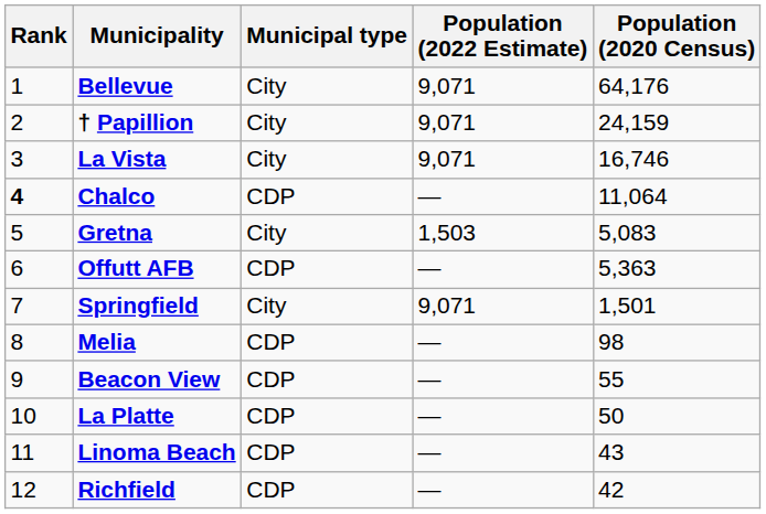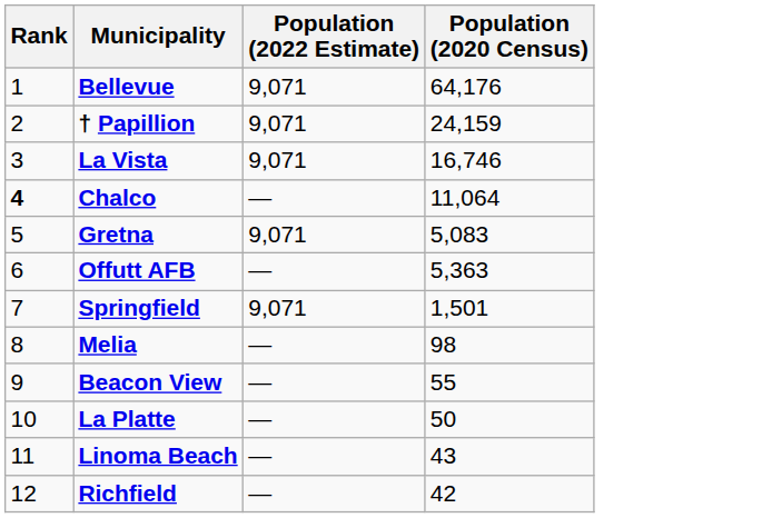 <table class="wikitable sortable">
 <tr>
 <th>Rank</th>
 <th>Municipality</th>
-<th>Municipal type</th>
 <th>Population<br>(2022 Estimate)</th>
 <th>Population<br>(2020 Census)</th>
 </tr>
 <tr>
 <td>1</td>
 <td><strong><a href='#'>Bellevue</a></strong></td>
-<td>City</td>
 <td>9,071</td>
 <td>64,176</td>
 </tr>
 <tr>
 <td>2</td>
 <td><strong>†</strong> <strong><a href='#'>Papillion</a></strong></td>
-<td>City</td>
 <td>9,071</td>
 <td>24,159</td>
 </tr>
 <tr>
 <td>3</td>
 <td><strong><a href='#'>La Vista</a></strong></td>
-<td>City</td>
 <td>9,071</td>
 <td>16,746</td>
 </tr>
 <tr>
 <td><strong>4</strong></td>
 <td><strong><a href='#'>Chalco</a></strong></td>
-<td>CDP</td>
 <td>—</td>
 <td>11,064</td>
 </tr>
 <tr>
 <td>5</td>
 <td><strong><a href='#'>Gretna</a></strong></td>
-<td>City</td>
-<td>1,503</td>
+<td>9,071</td>
 <td>5,083</td>
 </tr>
 <tr>
 <td>6</td>
 <td><strong><a href='#'>Offutt AFB</a></strong></td>
-<td>CDP</td>
 <td>—</td>
 <td>5,363</td>
 </tr>
 <tr>
 <td>7</td>
 <td><strong><a href='#'>Springfield</a></strong></td>
-<td>City</td>
 <td>9,071</td>
 <td>1,501</td>
 </tr>
 <tr>
 <td>8</td>
 <td><strong><a href='#'>Melia</a></strong></td>
-<td>CDP</td>
 <td>—</td>
 <td>98</td>
 </tr>
 <tr>
 <td>9</td>
 <td><strong><a href='#'>Beacon View</a></strong></td>
-<td>CDP</td>
 <td>—</td>
 <td>55</td>
 </tr>
 <tr>
 <td>10</td>
 <td><strong><a href='#'>La Platte</a></strong></td>
-<td>CDP</td>
 <td>—</td>
 <td>50</td>
 </tr>
 <tr>
 <td>11</td>
 <td><strong><a href='#'>Linoma Beach</a></strong></td>
-<td>CDP</td>
 <td>—</td>
 <td>43</td>
 </tr>
 <tr>
 <td>12</td>
 <td><strong><a href='#'>Richfield</a></strong></td>
-<td>CDP</td>
 <td>—</td>
 <td>42</td>
 </tr>
 </table>
